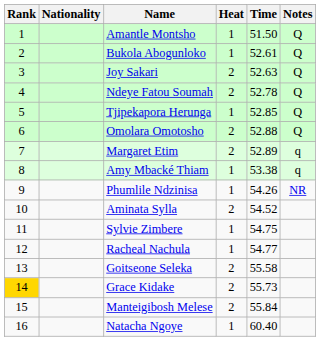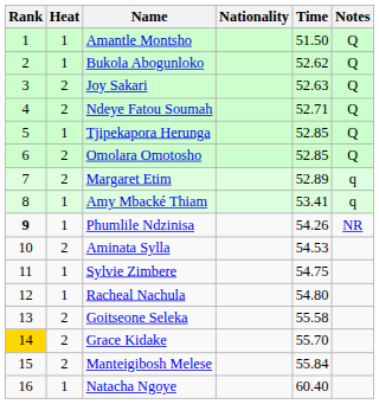 <table class="wikitable sortable" style="text-align:center">
 <tr>
 <th>Rank</th>
+<th>Heat</th>
+<th>Name</th>
 <th>Nationality</th>
-<th>Name</th>
-<th>Heat</th>
 <th>Time</th>
 <th>Notes</th>
 </tr>
 <tr bgcolor=ccffcc>
 <td>1</td>
+<td>1</td>
+<td align=left><a href='#'>Amantle Montsho</a></td>
 <td align=left></td>
-<td align=left><a href='#'>Amantle Montsho</a></td>
-<td>1</td>
 <td>51.50</td>
 <td>Q</td>
 </tr>
 <tr bgcolor=ccffcc>
 <td>2</td>
+<td>1</td>
+<td align=left><a href='#'>Bukola Abogunloko</a></td>
 <td align=left></td>
-<td align=left><a href='#'>Bukola Abogunloko</a></td>
-<td>1</td>
-<td>52.61</td>
+<td>52.62</td>
 <td>Q</td>
 </tr>
 <tr bgcolor=ccffcc>
 <td>3</td>
+<td>2</td>
+<td align=left><a href='#'>Joy Sakari</a></td>
 <td align=left></td>
-<td align=left><a href='#'>Joy Sakari</a></td>
-<td>2</td>
 <td>52.63</td>
 <td>Q</td>
 </tr>
 <tr bgcolor=ccffcc>
 <td>4</td>
+<td>2</td>
+<td align=left><a href='#'>Ndeye Fatou Soumah</a></td>
 <td align=left></td>
-<td align=left><a href='#'>Ndeye Fatou Soumah</a></td>
-<td>2</td>
-<td>52.78</td>
+<td>52.71</td>
 <td>Q</td>
 </tr>
 <tr bgcolor=ccffcc>
 <td>5</td>
+<td>1</td>
+<td align=left><a href='#'>Tjipekapora Herunga</a></td>
 <td align=left></td>
-<td align=left><a href='#'>Tjipekapora Herunga</a></td>
-<td>1</td>
 <td>52.85</td>
 <td>Q</td>
 </tr>
 <tr bgcolor=ccffcc>
 <td>6</td>
+<td>2</td>
+<td align=left><a href='#'>Omolara Omotosho</a></td>
 <td align=left></td>
-<td align=left><a href='#'>Omolara Omotosho</a></td>
-<td>2</td>
-<td>52.88</td>
+<td>52.85</td>
 <td>Q</td>
 </tr>
 <tr bgcolor=ddffdd>
 <td>7</td>
+<td>2</td>
+<td align=left><a href='#'>Margaret Etim</a></td>
 <td align=left></td>
-<td align=left><a href='#'>Margaret Etim</a></td>
-<td>2</td>
 <td>52.89</td>
 <td>q</td>
 </tr>
 <tr bgcolor=ddffdd>
 <td>8</td>
+<td>1</td>
+<td align=left><a href='#'>Amy Mbacké Thiam</a></td>
 <td align=left></td>
-<td align=left><a href='#'>Amy Mbacké Thiam</a></td>
-<td>1</td>
-<td>53.38</td>
+<td>53.41</td>
 <td>q</td>
 </tr>
 <tr>
-<td>9</td>
+<td><strong>9</strong></td>
+<td>1</td>
+<td align=left><a href='#'>Phumlile Ndzinisa</a></td>
 <td align=left></td>
-<td align=left><a href='#'>Phumlile Ndzinisa</a></td>
-<td>1</td>
 <td>54.26</td>
 <td><a href='#'>NR</a></td>
 </tr>
 <tr>
 <td>10</td>
+<td>2</td>
+<td align=left><a href='#'>Aminata Sylla</a></td>
 <td align=left></td>
-<td align=left><a href='#'>Aminata Sylla</a></td>
-<td>2</td>
-<td>54.52</td>
+<td>54.53</td>
 <td></td>
 </tr>
 <tr>
 <td>11</td>
+<td>1</td>
+<td align=left><a href='#'>Sylvie Zimbere</a></td>
 <td align=left></td>
-<td align=left><a href='#'>Sylvie Zimbere</a></td>
-<td>1</td>
 <td>54.75</td>
 <td></td>
 </tr>
 <tr>
 <td>12</td>
+<td>1</td>
+<td align=left><a href='#'>Racheal Nachula</a></td>
 <td align=left></td>
-<td align=left><a href='#'>Racheal Nachula</a></td>
-<td>1</td>
-<td>54.77</td>
+<td>54.80</td>
 <td></td>
 </tr>
 <tr>
 <td>13</td>
+<td>2</td>
+<td align=left><a href='#'>Goitseone Seleka</a></td>
 <td align=left></td>
-<td align=left><a href='#'>Goitseone Seleka</a></td>
-<td>2</td>
 <td>55.58</td>
 <td></td>
 </tr>
 <tr>
 <td style="background: gold;">14</td>
+<td>2</td>
+<td align=left><a href='#'>Grace Kidake</a></td>
 <td align=left></td>
-<td align=left><a href='#'>Grace Kidake</a></td>
-<td>2</td>
-<td>55.73</td>
+<td>55.70</td>
 <td></td>
 </tr>
 <tr>
 <td>15</td>
+<td>2</td>
+<td align=left><a href='#'>Manteigibosh Melese</a></td>
 <td align=left></td>
-<td align=left><a href='#'>Manteigibosh Melese</a></td>
-<td>2</td>
 <td>55.84</td>
 <td></td>
 </tr>
 <tr>
 <td>16</td>
+<td>1</td>
+<td align=left><a href='#'>Natacha Ngoye</a></td>
 <td align=left></td>
-<td align=left><a href='#'>Natacha Ngoye</a></td>
-<td>1</td>
 <td>60.40</td>
 <td></td>
 </tr>
 </table>
